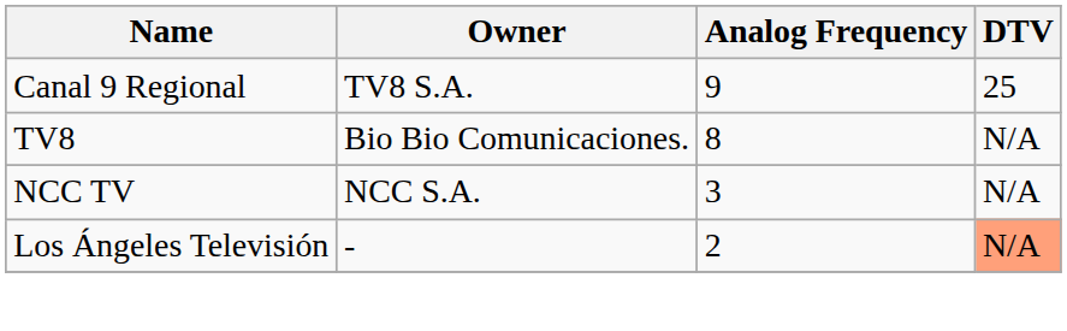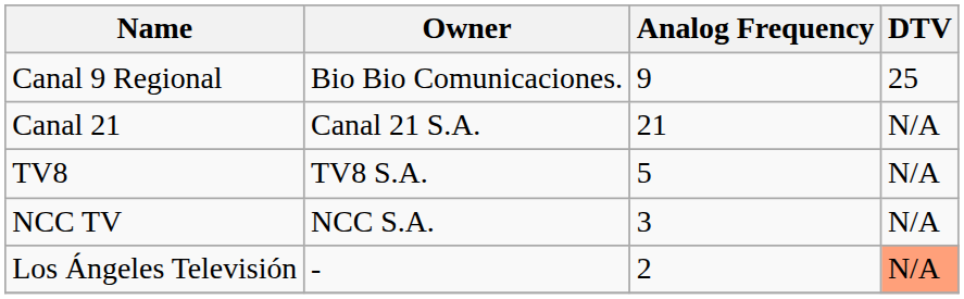 <table class="wikitable">
 <tr>
 <th>Name</th>
 <th>Owner</th>
 <th>Analog Frequency</th>
 <th>DTV</th>
 </tr>
 <tr>
 <td>Canal 9 Regional</td>
-<td>TV8 S.A.</td>
+<td>Bio Bio Comunicaciones.</td>
 <td>9</td>
 <td>25</td>
 </tr>
 <tr>
+<td>Canal 21</td>
+<td>Canal 21 S.A.</td>
+<td>21</td>
+<td>N/A</td>
+</tr>
+<tr>
 <td>TV8</td>
-<td>Bio Bio Comunicaciones.</td>
-<td>8</td>
+<td>TV8 S.A.</td>
+<td>5</td>
 <td>N/A</td>
 </tr>
 <tr>
 <td>NCC TV</td>
 <td>NCC S.A.</td>
 <td>3</td>
 <td>N/A</td>
 </tr>
 <tr>
 <td>Los Ángeles Televisión</td>
 <td>-</td>
 <td>2</td>
 <td style="background: lightsalmon;">N/A</td>
 </tr>
 <tr>
 </tr>
 </table>
